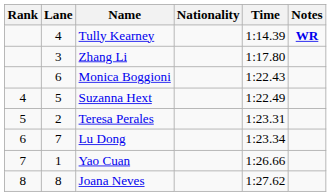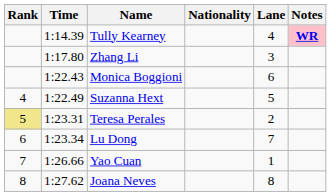 <table class="wikitable sortable" style="text-align:center">
 <tr>
 <th>Rank</th>
-<th>Lane</th>
+<th>Time</th>
 <th>Name</th>
 <th>Nationality</th>
-<th>Time</th>
+<th>Lane</th>
 <th>Notes</th>
 </tr>
 <tr>
 <td></td>
-<td>4</td>
+<td>1:14.39</td>
 <td align=left><a href='#'>Tully Kearney</a></td>
 <td align=left></td>
-<td>1:14.39</td>
-<td><strong><a href='#'>WR</a></strong></td>
+<td>4</td>
+<td style="background: pink;"><strong><a href='#'>WR</a></strong></td>
 </tr>
 <tr>
 <td></td>
-<td>3</td>
+<td>1:17.80</td>
 <td align=left><a href='#'>Zhang Li</a></td>
 <td align=left></td>
-<td>1:17.80</td>
+<td>3</td>
 <td></td>
 </tr>
 <tr>
 <td></td>
-<td>6</td>
+<td>1:22.43</td>
 <td align=left><a href='#'>Monica Boggioni</a></td>
 <td align=left></td>
-<td>1:22.43</td>
+<td>6</td>
 <td></td>
 </tr>
 <tr>
 <td>4</td>
-<td>5</td>
+<td>1:22.49</td>
 <td align=left><a href='#'>Suzanna Hext</a></td>
 <td align=left></td>
-<td>1:22.49</td>
+<td>5</td>
 <td></td>
 </tr>
 <tr>
-<td>5</td>
-<td>2</td>
+<td style="background: khaki;">5</td>
+<td>1:23.31</td>
 <td align=left><a href='#'>Teresa Perales</a></td>
 <td align=left></td>
-<td>1:23.31</td>
+<td>2</td>
 <td></td>
 </tr>
 <tr>
 <td>6</td>
-<td>7</td>
+<td>1:23.34</td>
 <td align=left><a href='#'>Lu Dong</a></td>
 <td align=left></td>
-<td>1:23.34</td>
+<td>7</td>
 <td></td>
 </tr>
 <tr>
 <td>7</td>
-<td>1</td>
+<td>1:26.66</td>
 <td align=left><a href='#'>Yao Cuan</a></td>
 <td align=left></td>
-<td>1:26.66</td>
+<td>1</td>
 <td></td>
 </tr>
 <tr>
 <td>8</td>
-<td>8</td>
+<td>1:27.62</td>
 <td align=left><a href='#'>Joana Neves</a></td>
 <td align=left></td>
-<td>1:27.62</td>
+<td>8</td>
 <td></td>
 </tr>
 </table>
